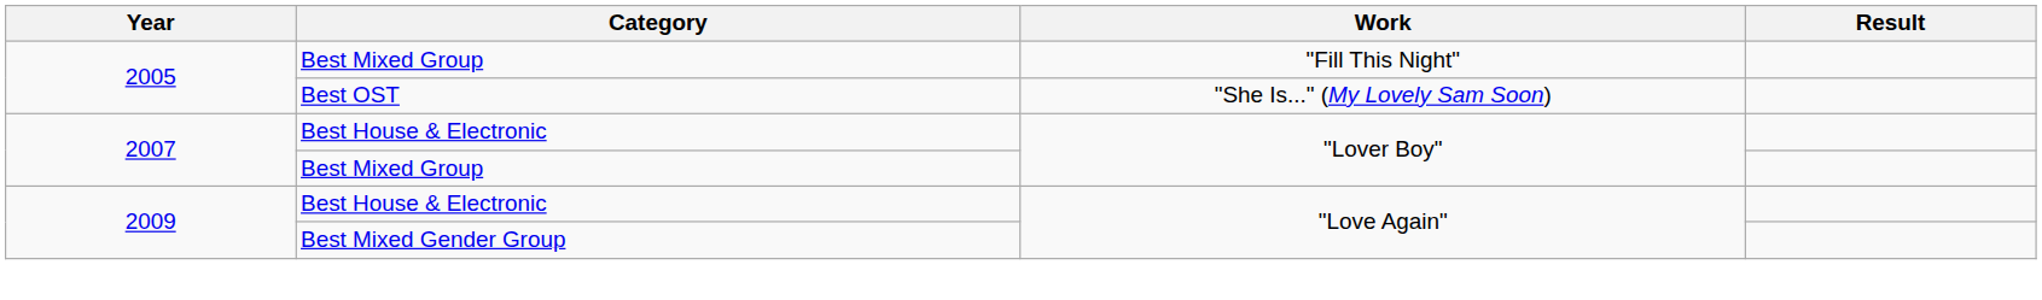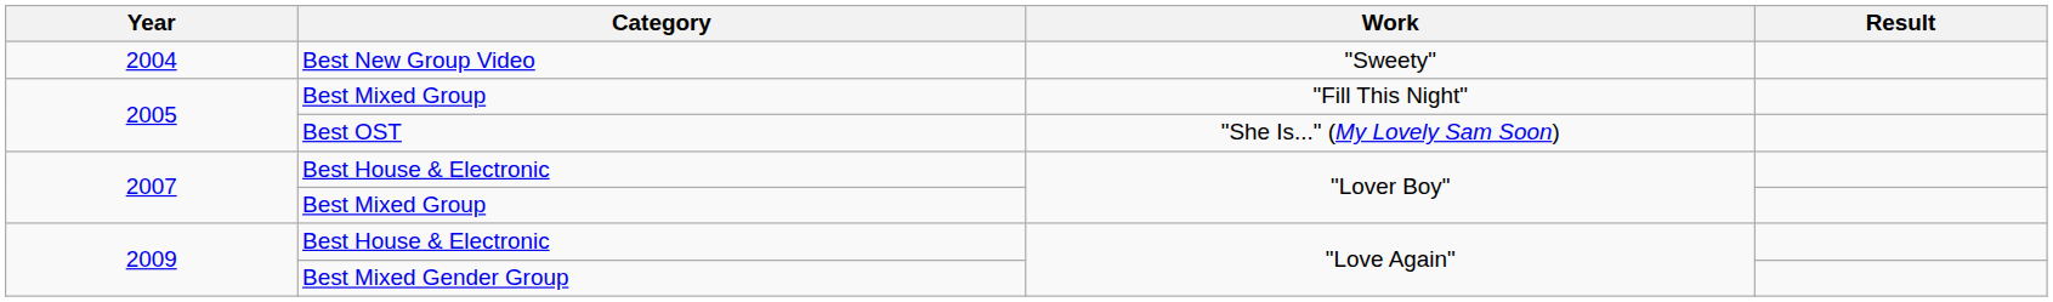 <table | width="90%" class="wikitable sortable">
 <tr>
 <th width="10%">Year</th>
 <th width="25%">Category</th>
 <th width="25%">Work</th>
 <th width="10%">Result</th>
+</tr>
+<tr>
+<td align="center"><a href='#'>2004</a></td>
+<td><a href='#'>Best New Group Video</a></td>
+<td align="center">"Sweety"</td>
+<td></td>
 </tr>
 <tr>
 <td align="center" rowspan=2><a href='#'>2005</a></td>
 <td><a href='#'>Best Mixed Group</a></td>
 <td align="center">"Fill This Night"</td>
 <td></td>
 </tr>
 <tr>
 <td><a href='#'>Best OST</a></td>
 <td align=center>"She Is..." (<em><a href='#'>My Lovely Sam Soon</a></em>)</td>
 <td></td>
 </tr>
 <tr>
 <td align="center" rowspan=2><a href='#'>2007</a></td>
 <td><a href='#'>Best House & Electronic</a></td>
 <td align="center" rowspan=2>"Lover Boy"</td>
 <td></td>
 </tr>
 <tr>
 <td><a href='#'>Best Mixed Group</a></td>
 <td></td>
 </tr>
 <tr>
 <td align="center" rowspan=2><a href='#'>2009</a></td>
 <td><a href='#'>Best House & Electronic</a></td>
 <td align="center" rowspan=2>"Love Again"</td>
 <td></td>
 </tr>
 <tr>
 <td><a href='#'>Best Mixed Gender Group</a></td>
 <td></td>
 </tr>
 </table>
